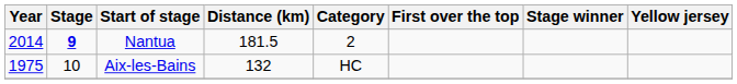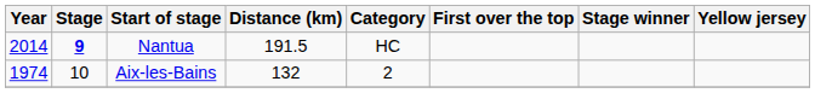 <table class="wikitable" style="text-align: center;">
 <tr>
 <th>Year</th>
 <th>Stage</th>
 <th>Start of stage</th>
 <th>Distance (km)</th>
 <th>Category</th>
 <th>First over the top</th>
 <th>Stage winner</th>
 <th>Yellow jersey</th>
 </tr>
 <tr>
 <td><a href='#'>2014</a></td>
 <td><strong><a href='#'>9</a></strong></td>
 <td><a href='#'>Nantua</a></td>
-<td>181.5</td>
-<td>2</td>
+<td>191.5</td>
+<td>HC</td>
 <td align=left></td>
 <td align=left></td>
 <td align=left></td>
 </tr>
 <tr>
-<td><a href='#'>1975</a></td>
+<td><a href='#'>1974</a></td>
 <td>10</td>
 <td><a href='#'>Aix-les-Bains</a></td>
 <td>132</td>
-<td>HC</td>
+<td>2</td>
 <td align=left></td>
 <td align=left></td>
 <td align=left></td>
 </tr>
 <tr>
 </tr>
 </table>
